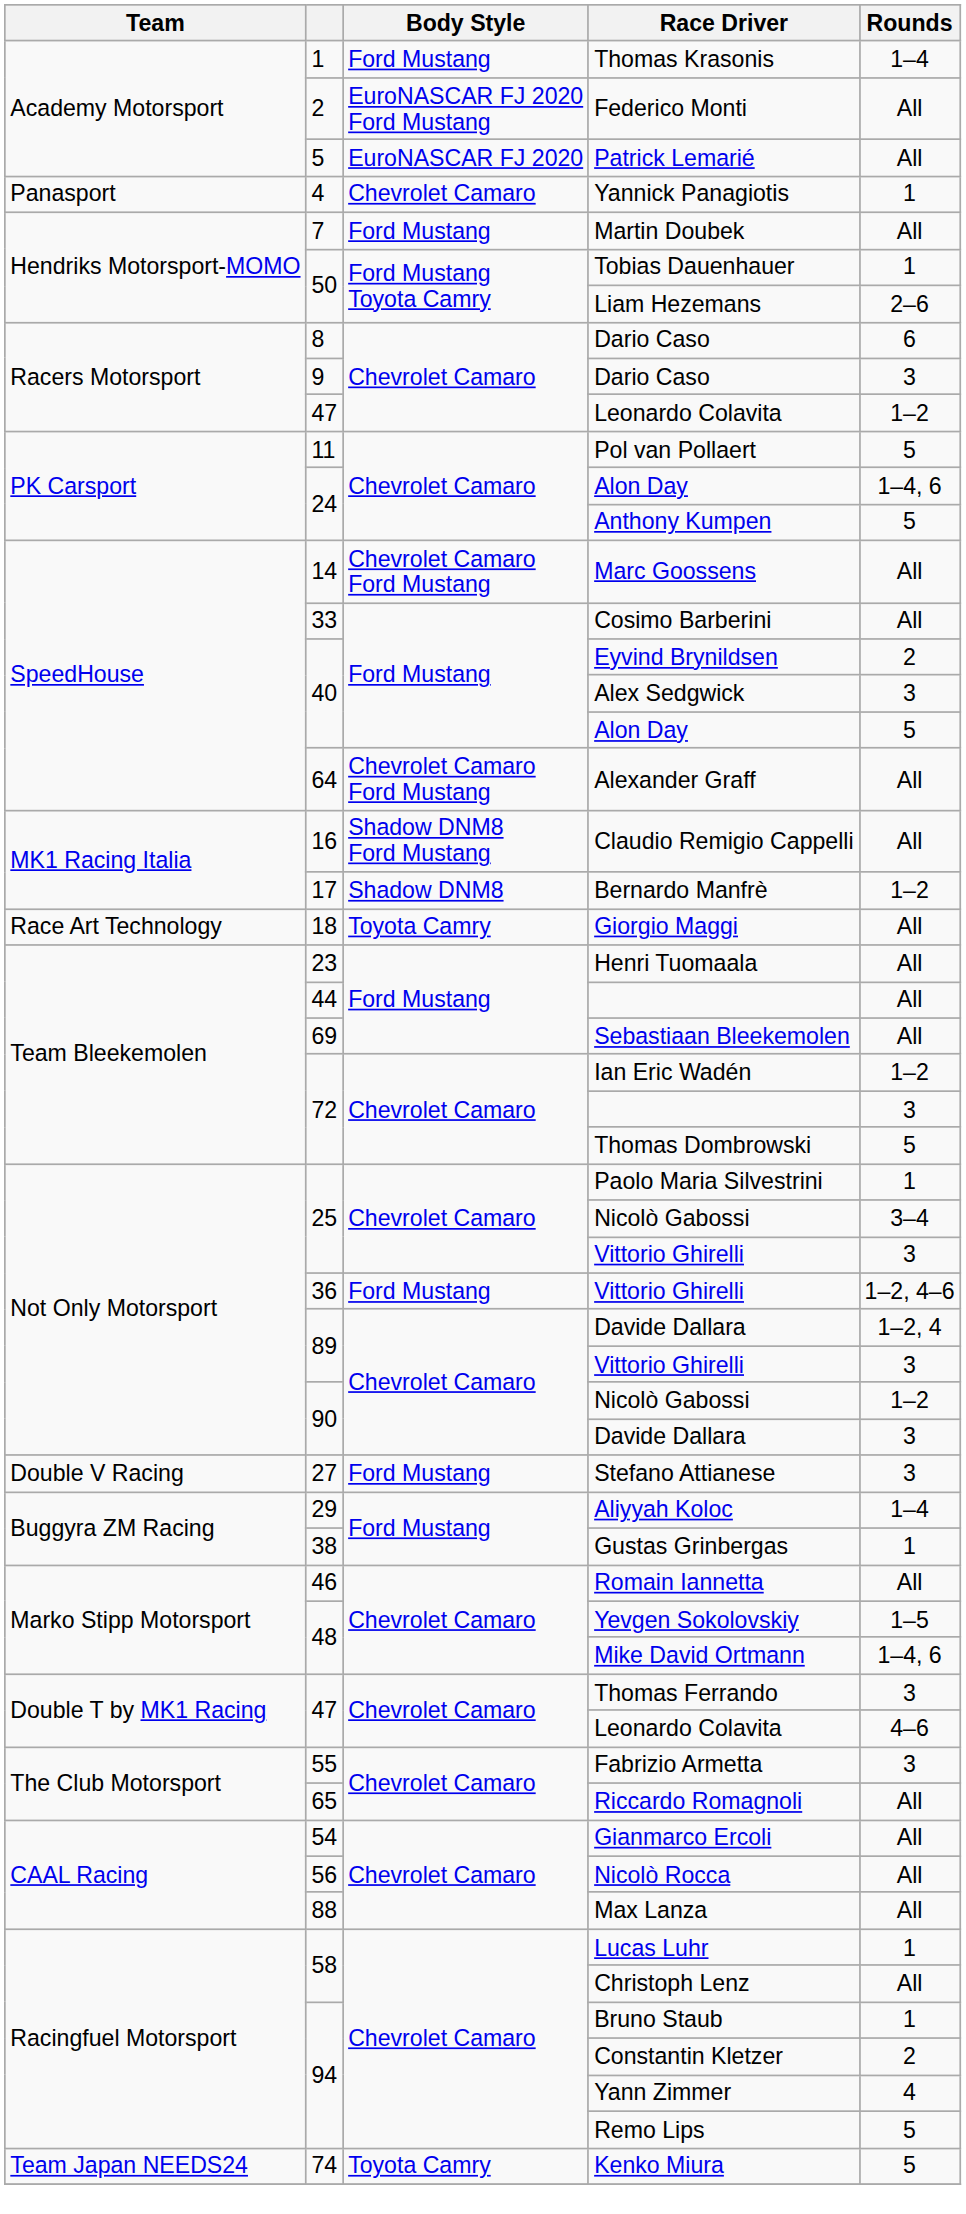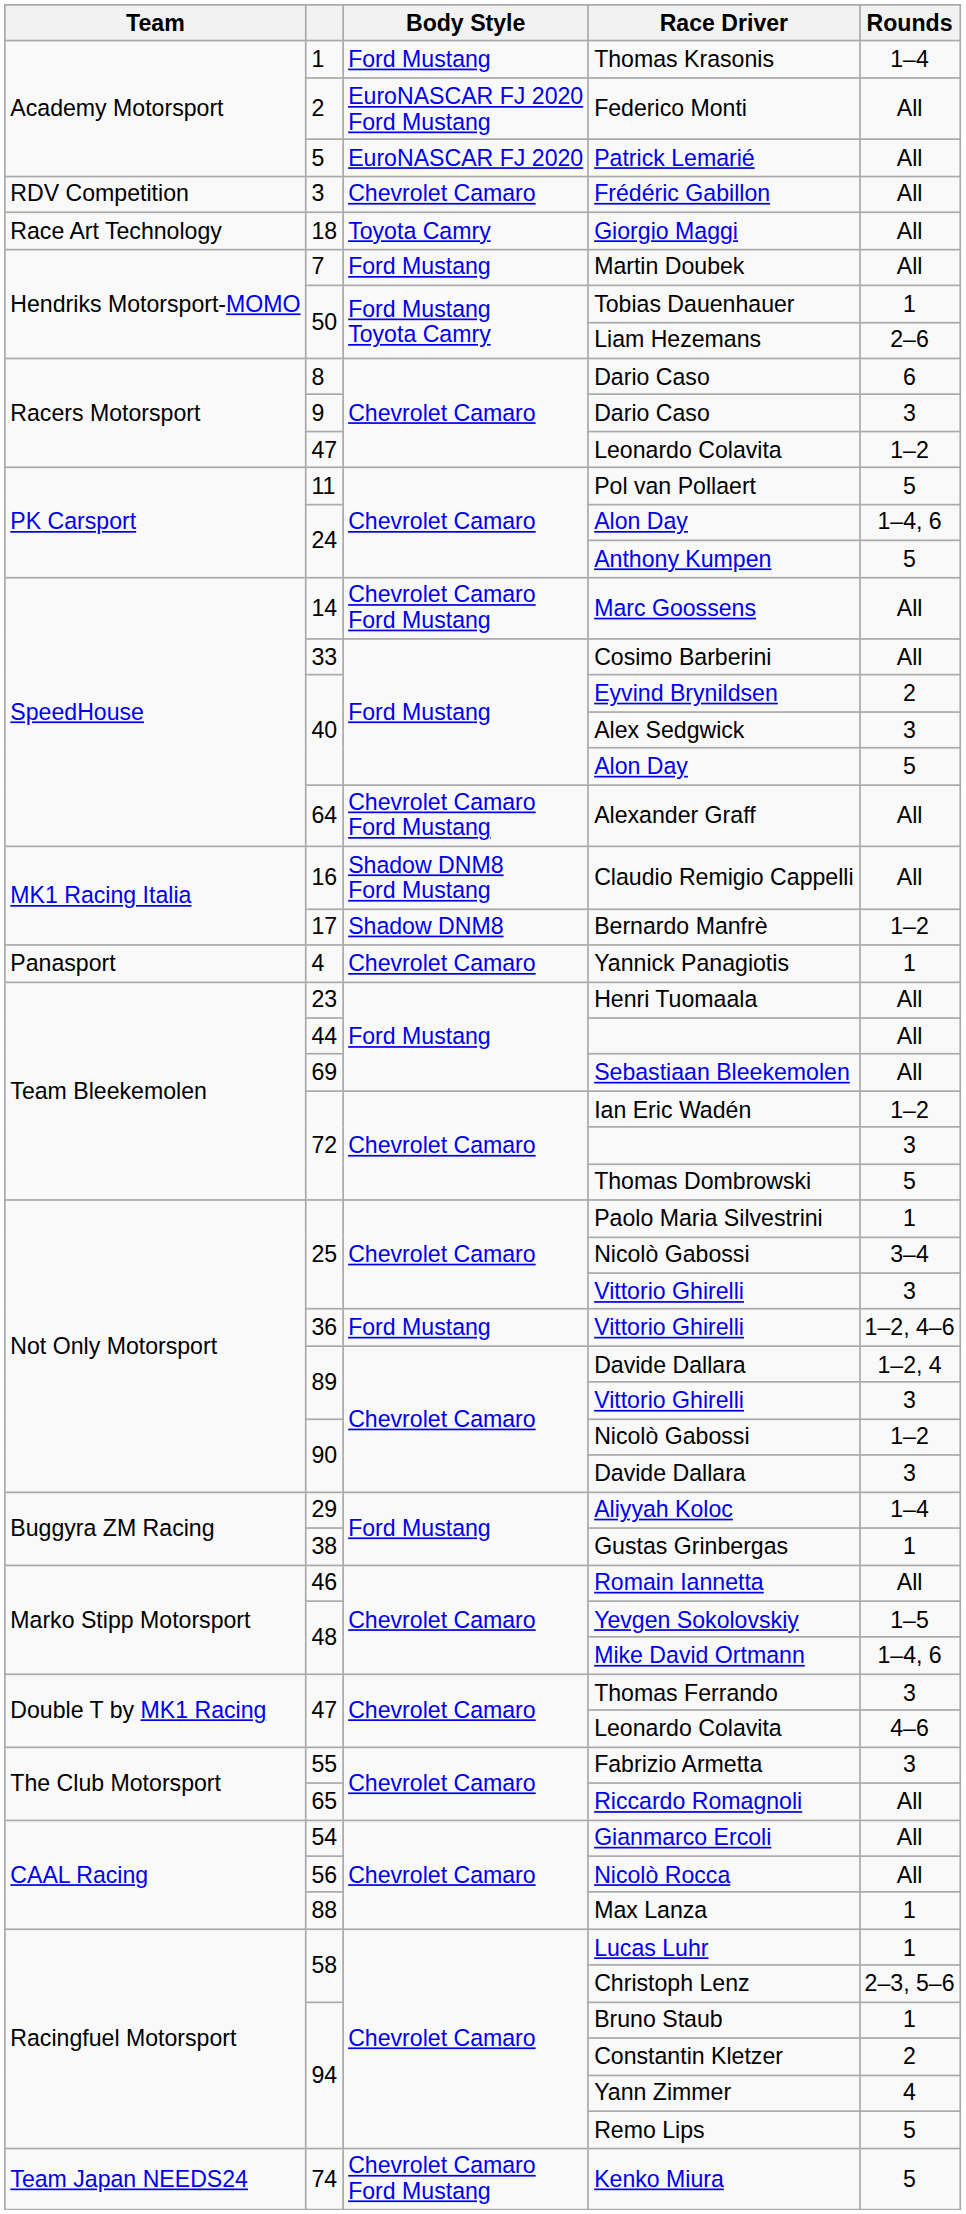 <table class="wikitable" style="font-size: 85%">
 <tr>
 <th>Team</th>
 <th></th>
 <th>Body Style</th>
 <th>Race Driver</th>
 <th>Rounds</th>
 </tr>
 <tr>
 <td rowspan=3> Academy Motorsport</td>
 <td>1</td>
 <td><a href='#'>Ford Mustang</a></td>
 <td> Thomas Krasonis</td>
 <td align="center">1–4</td>
 </tr>
 <tr>
 <td>2</td>
 <td><a href='#'>EuroNASCAR FJ 2020</a> <small></small><br><a href='#'>Ford Mustang</a> <small></small></td>
 <td> Federico Monti</td>
 <td align="center">All</td>
 </tr>
 <tr>
 <td>5</td>
 <td><a href='#'>EuroNASCAR FJ 2020</a></td>
 <td> <a href='#'>Patrick Lemarié</a></td>
 <td align="center">All</td>
 </tr>
 <tr>
-<td> Panasport</td>
-<td>4</td>
+<td> RDV Competition</td>
+<td>3</td>
 <td><a href='#'>Chevrolet Camaro</a></td>
-<td> Yannick Panagiotis</td>
-<td align="center">1</td>
+<td> <a href='#'>Frédéric Gabillon</a></td>
+<td align="center">All</td>
+</tr>
+<tr>
+<td> Race Art Technology</td>
+<td>18</td>
+<td><a href='#'>Toyota Camry</a></td>
+<td> <a href='#'>Giorgio Maggi</a></td>
+<td align="center">All</td>
 </tr>
 <tr>
 <td rowspan=3> Hendriks Motorsport-<a href='#'>MOMO</a></td>
 <td>7</td>
 <td><a href='#'>Ford Mustang</a></td>
 <td> Martin Doubek</td>
 <td align="center">All</td>
 </tr>
 <tr>
 <td rowspan=2>50</td>
 <td rowspan=2><a href='#'>Ford Mustang</a> <small></small><br><a href='#'>Toyota Camry</a> <small></small></td>
 <td> Tobias Dauenhauer</td>
 <td align="center">1</td>
 </tr>
 <tr>
 <td> Liam Hezemans</td>
 <td align="center">2–6</td>
 </tr>
 <tr>
 <td rowspan=3> Racers Motorsport</td>
 <td>8</td>
 <td rowspan=3><a href='#'>Chevrolet Camaro</a></td>
 <td> Dario Caso</td>
 <td align="center">6</td>
 </tr>
 <tr>
 <td>9</td>
 <td> Dario Caso</td>
 <td align="center">3</td>
 </tr>
 <tr>
 <td>47</td>
 <td> Leonardo Colavita</td>
 <td align="center">1–2</td>
 </tr>
 <tr>
 <td rowspan=3> <a href='#'>PK Carsport</a></td>
 <td>11</td>
 <td rowspan=3><a href='#'>Chevrolet Camaro</a></td>
 <td> Pol van Pollaert</td>
 <td align="center">5</td>
 </tr>
 <tr>
 <td rowspan=2>24</td>
 <td> <a href='#'>Alon Day</a></td>
 <td align="center">1–4, 6</td>
 </tr>
 <tr>
 <td> <a href='#'>Anthony Kumpen</a></td>
 <td align="center">5</td>
 </tr>
 <tr>
 <td rowspan=6> <a href='#'>SpeedHouse</a></td>
 <td>14</td>
 <td><a href='#'>Chevrolet Camaro</a> <small></small><br><a href='#'>Ford Mustang</a> <small></small></td>
 <td> <a href='#'>Marc Goossens</a></td>
 <td align="center">All</td>
 </tr>
 <tr>
 <td>33</td>
 <td rowspan=4><a href='#'>Ford Mustang</a></td>
 <td> Cosimo Barberini</td>
 <td align="center">All</td>
 </tr>
 <tr>
 <td rowspan=3>40</td>
 <td> <a href='#'>Eyvind Brynildsen</a></td>
 <td align="center">2</td>
 </tr>
 <tr>
 <td> Alex Sedgwick</td>
 <td align="center">3</td>
 </tr>
 <tr>
 <td> <a href='#'>Alon Day</a></td>
 <td align="center">5</td>
 </tr>
 <tr>
 <td>64</td>
 <td><a href='#'>Chevrolet Camaro</a> <small></small><br><a href='#'>Ford Mustang</a> <small></small></td>
 <td> Alexander Graff</td>
 <td align="center">All</td>
 </tr>
 <tr>
 <td rowspan=2> <a href='#'>MK1 Racing Italia</a></td>
 <td>16</td>
 <td><a href='#'>Shadow DNM8</a> <small></small><br><a href='#'>Ford Mustang</a> <small></small></td>
 <td> Claudio Remigio Cappelli</td>
 <td align="center">All</td>
 </tr>
 <tr>
 <td>17</td>
 <td><a href='#'>Shadow DNM8</a></td>
 <td> Bernardo Manfrè</td>
 <td align="center">1–2</td>
 </tr>
 <tr>
-<td> Race Art Technology</td>
-<td>18</td>
-<td><a href='#'>Toyota Camry</a></td>
-<td> <a href='#'>Giorgio Maggi</a></td>
-<td align="center">All</td>
+<td> Panasport</td>
+<td>4</td>
+<td><a href='#'>Chevrolet Camaro</a></td>
+<td> Yannick Panagiotis</td>
+<td align="center">1</td>
 </tr>
 <tr>
 <td rowspan="6"> Team Bleekemolen</td>
 <td>23</td>
 <td rowspan="3"><a href='#'>Ford Mustang</a></td>
 <td> Henri Tuomaala</td>
 <td align="center">All</td>
 </tr>
 <tr>
 <td>44</td>
 <td> </td>
 <td align="center">All</td>
 </tr>
 <tr>
 <td>69</td>
 <td> <a href='#'>Sebastiaan Bleekemolen</a></td>
 <td align="center">All</td>
 </tr>
 <tr>
 <td rowspan=3>72</td>
 <td rowspan=3><a href='#'>Chevrolet Camaro</a></td>
 <td> Ian Eric Wadén</td>
 <td align="center">1–2</td>
 </tr>
 <tr>
 <td> </td>
 <td align="center">3</td>
 </tr>
 <tr>
 <td> Thomas Dombrowski</td>
 <td align="center">5</td>
 </tr>
 <tr>
 <td rowspan=8> Not Only Motorsport</td>
 <td rowspan=3>25</td>
 <td rowspan=3><a href='#'>Chevrolet Camaro</a></td>
 <td> Paolo Maria Silvestrini</td>
 <td align="center">1</td>
 </tr>
 <tr>
 <td> Nicolò Gabossi</td>
 <td align="center">3–4</td>
 </tr>
 <tr>
 <td> <a href='#'>Vittorio Ghirelli</a></td>
 <td align="center">3</td>
 </tr>
 <tr>
 <td>36</td>
 <td><a href='#'>Ford Mustang</a></td>
 <td> <a href='#'>Vittorio Ghirelli</a></td>
 <td align="center">1–2, 4–6</td>
 </tr>
 <tr>
 <td rowspan=2>89</td>
 <td rowspan=4><a href='#'>Chevrolet Camaro</a></td>
 <td> Davide Dallara</td>
 <td align="center">1–2, 4</td>
 </tr>
 <tr>
 <td> <a href='#'>Vittorio Ghirelli</a></td>
 <td align="center">3</td>
 </tr>
 <tr>
 <td rowspan=2>90</td>
 <td> Nicolò Gabossi</td>
 <td align="center">1–2</td>
 </tr>
 <tr>
 <td> Davide Dallara</td>
 <td align="center">3</td>
 </tr>
 <tr>
-<td> Double V Racing</td>
-<td>27</td>
-<td><a href='#'>Ford Mustang</a></td>
-<td> Stefano Attianese</td>
-<td align="center">3</td>
-</tr>
-<tr>
 <td rowspan=2> Buggyra ZM Racing</td>
 <td>29</td>
 <td rowspan=2><a href='#'>Ford Mustang</a></td>
 <td> <a href='#'>Aliyyah Koloc</a></td>
 <td align="center">1–4</td>
 </tr>
 <tr>
 <td>38</td>
 <td> Gustas Grinbergas</td>
 <td align="center">1</td>
 </tr>
 <tr>
 <td rowspan=3> Marko Stipp Motorsport</td>
 <td>46</td>
 <td rowspan=3><a href='#'>Chevrolet Camaro</a></td>
 <td> <a href='#'>Romain Iannetta</a></td>
 <td align="center">All</td>
 </tr>
 <tr>
 <td rowspan=2>48</td>
 <td> <a href='#'>Yevgen Sokolovskiy</a></td>
 <td align="center">1–5</td>
 </tr>
 <tr>
 <td> <a href='#'>Mike David Ortmann</a></td>
 <td align="center">1–4, 6</td>
 </tr>
 <tr>
 <td rowspan=2> Double T by <a href='#'>MK1 Racing</a></td>
 <td rowspan=2>47</td>
 <td rowspan=2><a href='#'>Chevrolet Camaro</a></td>
 <td> Thomas Ferrando</td>
 <td align="center">3</td>
 </tr>
 <tr>
 <td> Leonardo Colavita</td>
 <td align="center">4–6</td>
 </tr>
 <tr>
 <td rowspan=2> The Club Motorsport</td>
 <td>55</td>
 <td rowspan=2><a href='#'>Chevrolet Camaro</a></td>
 <td> Fabrizio Armetta</td>
 <td align="center">3</td>
 </tr>
 <tr>
 <td>65</td>
 <td> <a href='#'>Riccardo Romagnoli</a></td>
 <td align="center">All</td>
 </tr>
 <tr>
 <td rowspan=3> <a href='#'>CAAL Racing</a></td>
 <td>54</td>
 <td rowspan=3><a href='#'>Chevrolet Camaro</a></td>
 <td> <a href='#'>Gianmarco Ercoli</a></td>
 <td align="center">All</td>
 </tr>
 <tr>
 <td>56</td>
 <td> <a href='#'>Nicolò Rocca</a></td>
 <td align="center">All</td>
 </tr>
 <tr>
 <td>88</td>
 <td> Max Lanza</td>
-<td align="center">All</td>
+<td align="center">1</td>
 </tr>
 <tr>
 <td rowspan=6> Racingfuel Motorsport</td>
 <td rowspan=2>58</td>
 <td rowspan=6><a href='#'>Chevrolet Camaro</a></td>
 <td> <a href='#'>Lucas Luhr</a></td>
 <td align="center">1</td>
 </tr>
 <tr>
 <td> Christoph Lenz</td>
-<td align="center">All</td>
+<td align="center">2–3, 5–6</td>
 </tr>
 <tr>
 <td rowspan=4>94</td>
 <td> Bruno Staub</td>
 <td align="center">1</td>
 </tr>
 <tr>
 <td> Constantin Kletzer</td>
 <td align="center">2</td>
 </tr>
 <tr>
 <td> Yann Zimmer</td>
 <td align="center">4</td>
 </tr>
 <tr>
 <td> Remo Lips</td>
 <td align="center">5</td>
 </tr>
 <tr>
 <td> <a href='#'>Team Japan NEEDS24</a></td>
 <td>74</td>
-<td><a href='#'>Toyota Camry</a></td>
+<td><a href='#'>Chevrolet Camaro</a> <small></small><br><a href='#'>Ford Mustang</a> <small></small></td>
 <td> <a href='#'>Kenko Miura</a></td>
 <td align="center">5</td>
 </tr>
 <tr>
 </tr>
 </table>
